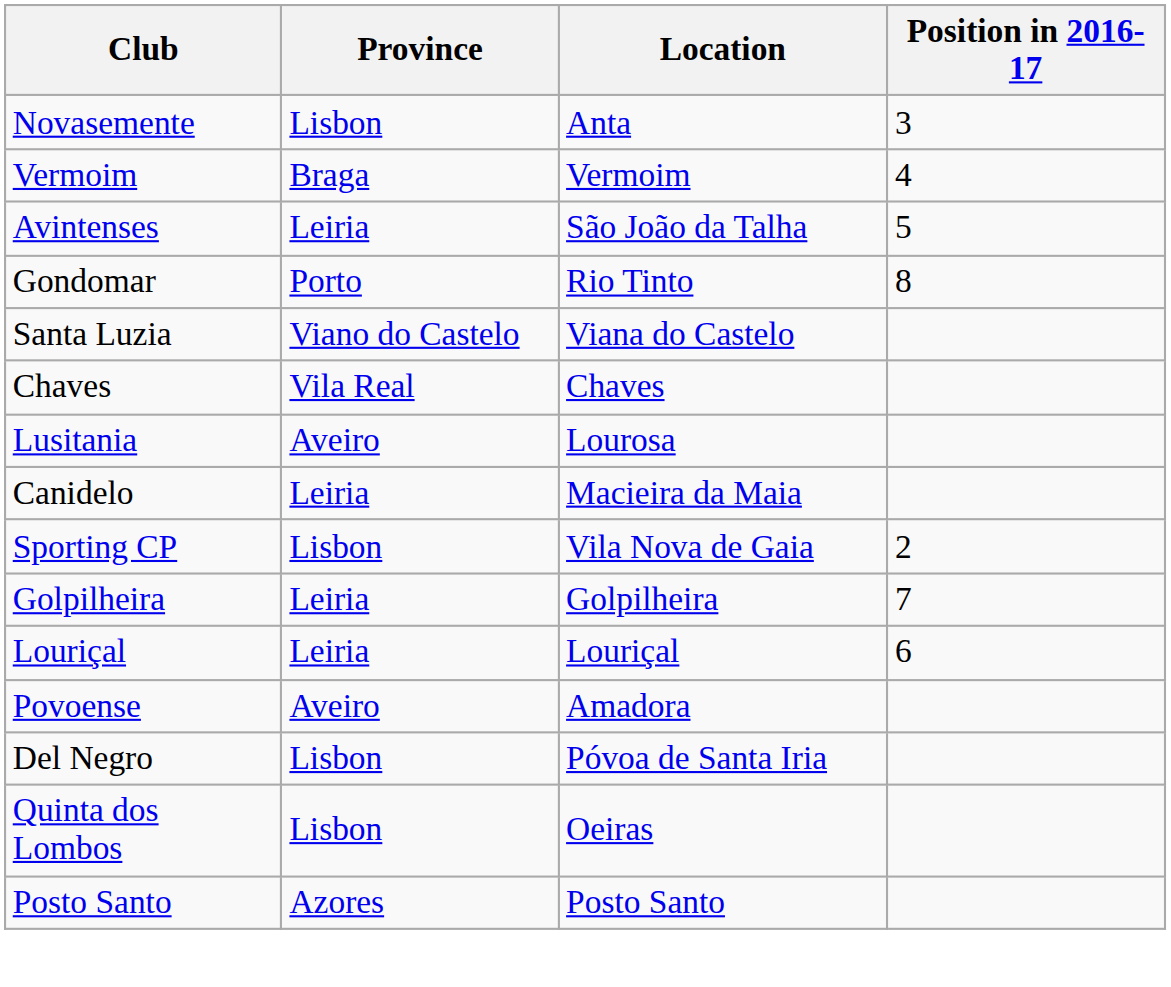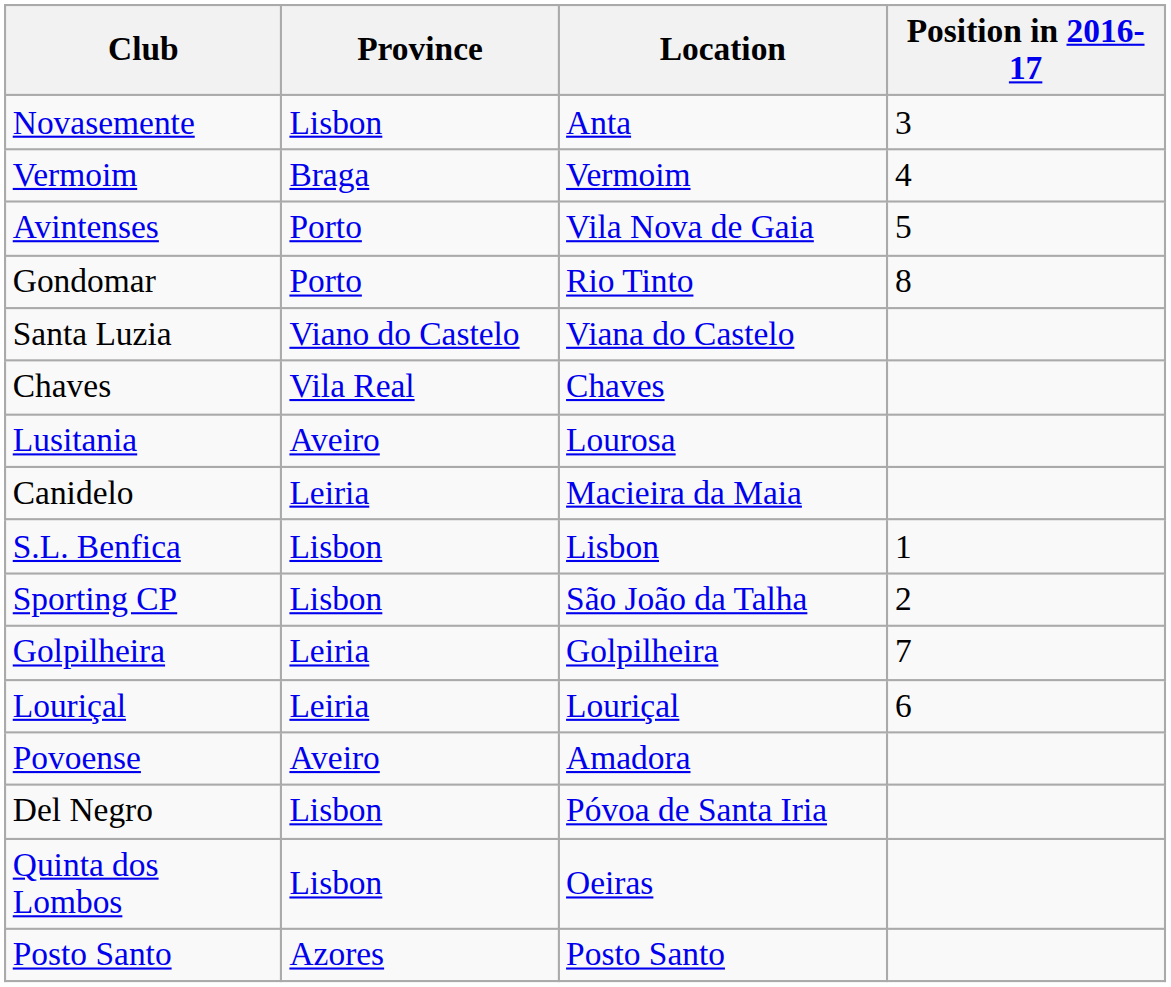 <table class="wikitable sortable">
 <tr>
 <th width=125>Club</th>
 <th width=125>Province</th>
 <th width=150>Location</th>
 <th width=125>Position in <a href='#'>2016-17</a></th>
 </tr>
 <tr>
 <td><a href='#'>Novasemente</a></td>
 <td><a href='#'>Lisbon</a></td>
 <td><a href='#'>Anta</a></td>
 <td>3</td>
 </tr>
 <tr>
 <td><a href='#'>Vermoim</a></td>
 <td><a href='#'>Braga</a></td>
 <td><a href='#'>Vermoim</a></td>
 <td>4</td>
 </tr>
 <tr>
 <td><a href='#'>Avintenses</a></td>
-<td><a href='#'>Leiria</a></td>
-<td><a href='#'>São João da Talha</a></td>
+<td><a href='#'>Porto</a></td>
+<td><a href='#'>Vila Nova de Gaia</a></td>
 <td>5</td>
 </tr>
 <tr>
 <td>Gondomar</td>
 <td><a href='#'>Porto</a></td>
 <td><a href='#'>Rio Tinto</a></td>
 <td>8</td>
 </tr>
 <tr>
 <td>Santa Luzia</td>
 <td><a href='#'>Viano do Castelo</a></td>
 <td><a href='#'>Viana do Castelo</a></td>
 <td></td>
 </tr>
 <tr>
 <td>Chaves</td>
 <td><a href='#'>Vila Real</a></td>
 <td><a href='#'>Chaves</a></td>
 <td></td>
 </tr>
 <tr>
 <td><a href='#'>Lusitania</a></td>
 <td><a href='#'>Aveiro</a></td>
 <td><a href='#'>Lourosa</a></td>
 <td></td>
 </tr>
 <tr>
 <td>Canidelo</td>
 <td><a href='#'>Leiria</a></td>
 <td><a href='#'>Macieira da Maia</a></td>
 <td></td>
 </tr>
 <tr>
+<td><a href='#'>S.L. Benfica</a></td>
+<td><a href='#'>Lisbon</a></td>
+<td><a href='#'>Lisbon</a></td>
+<td>1</td>
+</tr>
+<tr>
 <td><a href='#'>Sporting CP</a></td>
 <td><a href='#'>Lisbon</a></td>
-<td><a href='#'>Vila Nova de Gaia</a></td>
+<td><a href='#'>São João da Talha</a></td>
 <td>2</td>
 </tr>
 <tr>
 <td><a href='#'>Golpilheira</a></td>
 <td><a href='#'>Leiria</a></td>
 <td><a href='#'>Golpilheira</a></td>
 <td>7</td>
 </tr>
 <tr>
 <td><a href='#'>Louriçal</a></td>
 <td><a href='#'>Leiria</a></td>
 <td><a href='#'>Louriçal</a></td>
 <td>6</td>
 </tr>
 <tr>
 <td><a href='#'>Povoense</a></td>
 <td><a href='#'>Aveiro</a></td>
 <td><a href='#'>Amadora</a></td>
 <td></td>
 </tr>
 <tr>
 <td>Del Negro</td>
 <td><a href='#'>Lisbon</a></td>
 <td><a href='#'>Póvoa de Santa Iria</a></td>
 <td></td>
 </tr>
 <tr>
 <td><a href='#'>Quinta dos Lombos</a></td>
 <td><a href='#'>Lisbon</a></td>
 <td><a href='#'>Oeiras</a></td>
 <td></td>
 </tr>
 <tr>
 <td><a href='#'>Posto Santo</a></td>
 <td><a href='#'>Azores</a></td>
 <td><a href='#'>Posto Santo</a></td>
 <td></td>
 </tr>
 </table>
